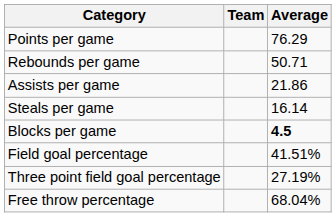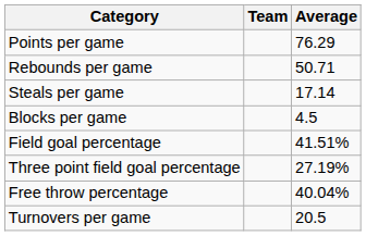 <table class="wikitable">
 <tr>
 <th>Category</th>
 <th>Team</th>
 <th>Average</th>
 </tr>
 <tr>
 <td>Points per game</td>
 <td></td>
 <td>76.29</td>
 </tr>
 <tr>
 <td>Rebounds per game</td>
 <td></td>
 <td>50.71</td>
 </tr>
 <tr>
-<td>Assists per game</td>
-<td></td>
-<td>21.86</td>
-</tr>
-<tr>
 <td>Steals per game</td>
 <td></td>
-<td>16.14</td>
+<td>17.14</td>
 </tr>
 <tr>
 <td>Blocks per game</td>
 <td></td>
-<td><strong>4.5</strong></td>
+<td>4.5</td>
 </tr>
 <tr>
 <td>Field goal percentage</td>
 <td></td>
 <td>41.51%</td>
 </tr>
 <tr>
 <td>Three point field goal percentage</td>
 <td></td>
 <td>27.19%</td>
 </tr>
 <tr>
 <td>Free throw percentage</td>
 <td></td>
-<td>68.04%</td>
+<td>40.04%</td>
+</tr>
+<tr>
+<td>Turnovers per game</td>
+<td></td>
+<td>20.5</td>
 </tr>
 </table>
